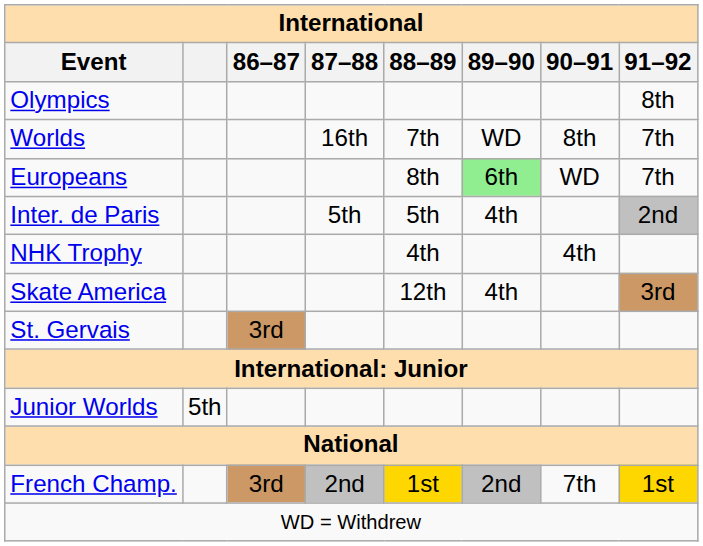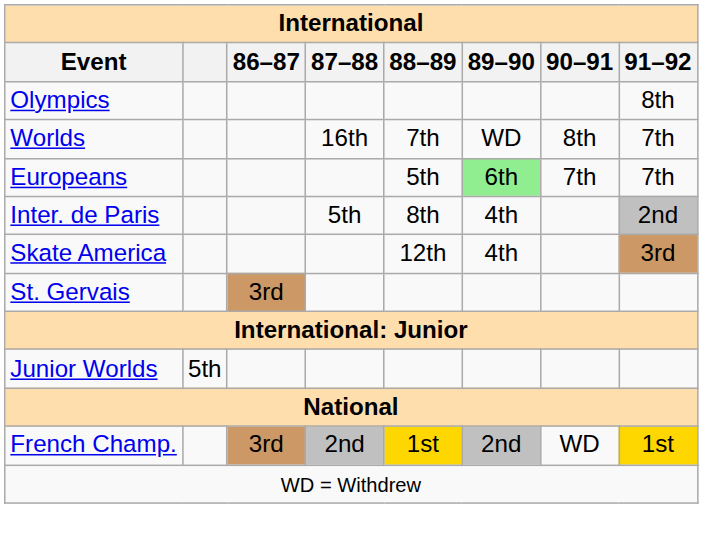 <table class="wikitable" style="text-align:center">
 <tr>
 <th style="background-color: #ffdead; " colspan=8 align=center>International</th>
 </tr>
 <tr>
 <th>Event</th>
 <th></th>
 <th>86–87</th>
 <th>87–88</th>
 <th>88–89</th>
 <th>89–90</th>
 <th>90–91</th>
 <th>91–92</th>
 </tr>
 <tr>
 <td align=left><a href='#'>Olympics</a></td>
 <td></td>
 <td></td>
 <td></td>
 <td></td>
 <td></td>
 <td></td>
 <td>8th</td>
 </tr>
 <tr>
 <td align=left><a href='#'>Worlds</a></td>
 <td></td>
 <td></td>
 <td>16th</td>
 <td>7th</td>
 <td>WD</td>
 <td>8th</td>
 <td>7th</td>
 </tr>
 <tr>
 <td align=left><a href='#'>Europeans</a></td>
 <td></td>
 <td></td>
 <td></td>
-<td>8th</td>
+<td>5th</td>
 <td style="background: lightgreen;">6th</td>
-<td>WD</td>
+<td>7th</td>
 <td>7th</td>
 </tr>
 <tr>
 <td align=left><a href='#'>Inter. de Paris</a></td>
 <td></td>
 <td></td>
 <td>5th</td>
-<td>5th</td>
+<td>8th</td>
 <td>4th</td>
 <td></td>
 <td bgcolor=silver>2nd</td>
-</tr>
-<tr>
-<td align=left><a href='#'>NHK Trophy</a></td>
-<td></td>
-<td></td>
-<td></td>
-<td>4th</td>
-<td></td>
-<td>4th</td>
-<td></td>
 </tr>
 <tr>
 <td align=left><a href='#'>Skate America</a></td>
 <td></td>
 <td></td>
 <td></td>
 <td>12th</td>
 <td>4th</td>
 <td></td>
 <td bgcolor=cc9966>3rd</td>
 </tr>
 <tr>
 <td align=left><a href='#'>St. Gervais</a></td>
 <td></td>
 <td bgcolor=cc9966>3rd</td>
 <td></td>
 <td></td>
 <td></td>
 <td></td>
 <td></td>
 </tr>
 <tr>
 <th style="background-color: #ffdead; " colspan=8 align=center>International: Junior</th>
 </tr>
 <tr>
 <td align=left><a href='#'>Junior Worlds</a></td>
 <td>5th</td>
 <td></td>
 <td></td>
 <td></td>
 <td></td>
 <td></td>
 <td></td>
 </tr>
 <tr>
 <th style="background-color: #ffdead; " colspan=8 align=center>National</th>
 </tr>
 <tr>
 <td align=left><a href='#'>French Champ.</a></td>
 <td></td>
 <td bgcolor=cc9966>3rd</td>
 <td bgcolor=silver>2nd</td>
 <td bgcolor=gold>1st</td>
 <td bgcolor=silver>2nd</td>
-<td>7th</td>
+<td>WD</td>
 <td bgcolor=gold>1st</td>
 </tr>
 <tr>
 <td colspan=8 align=center><small> WD = Withdrew </small></td>
 </tr>
 </table>
